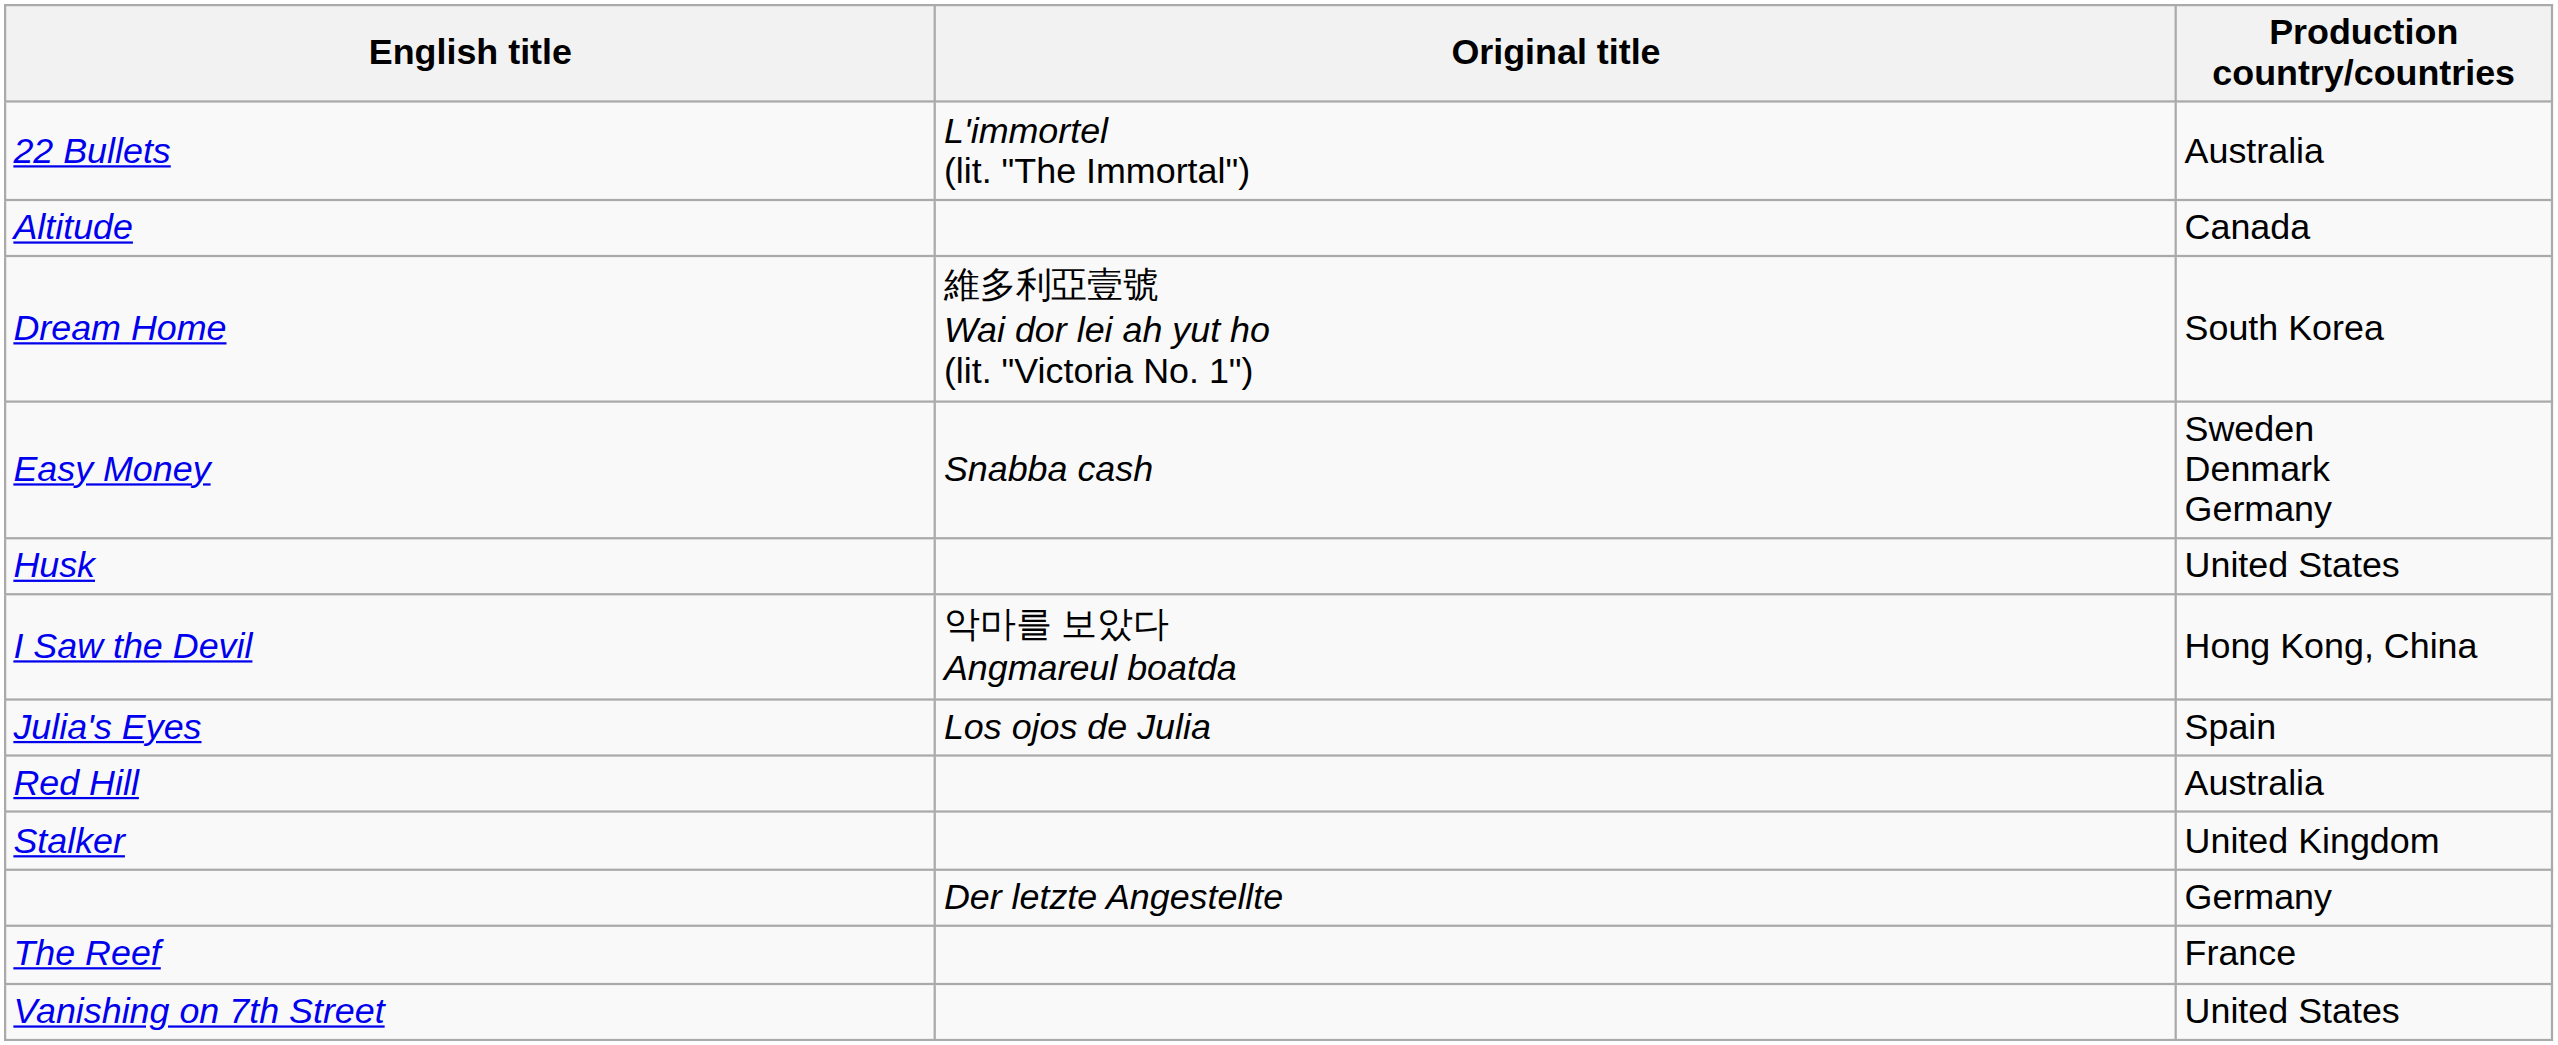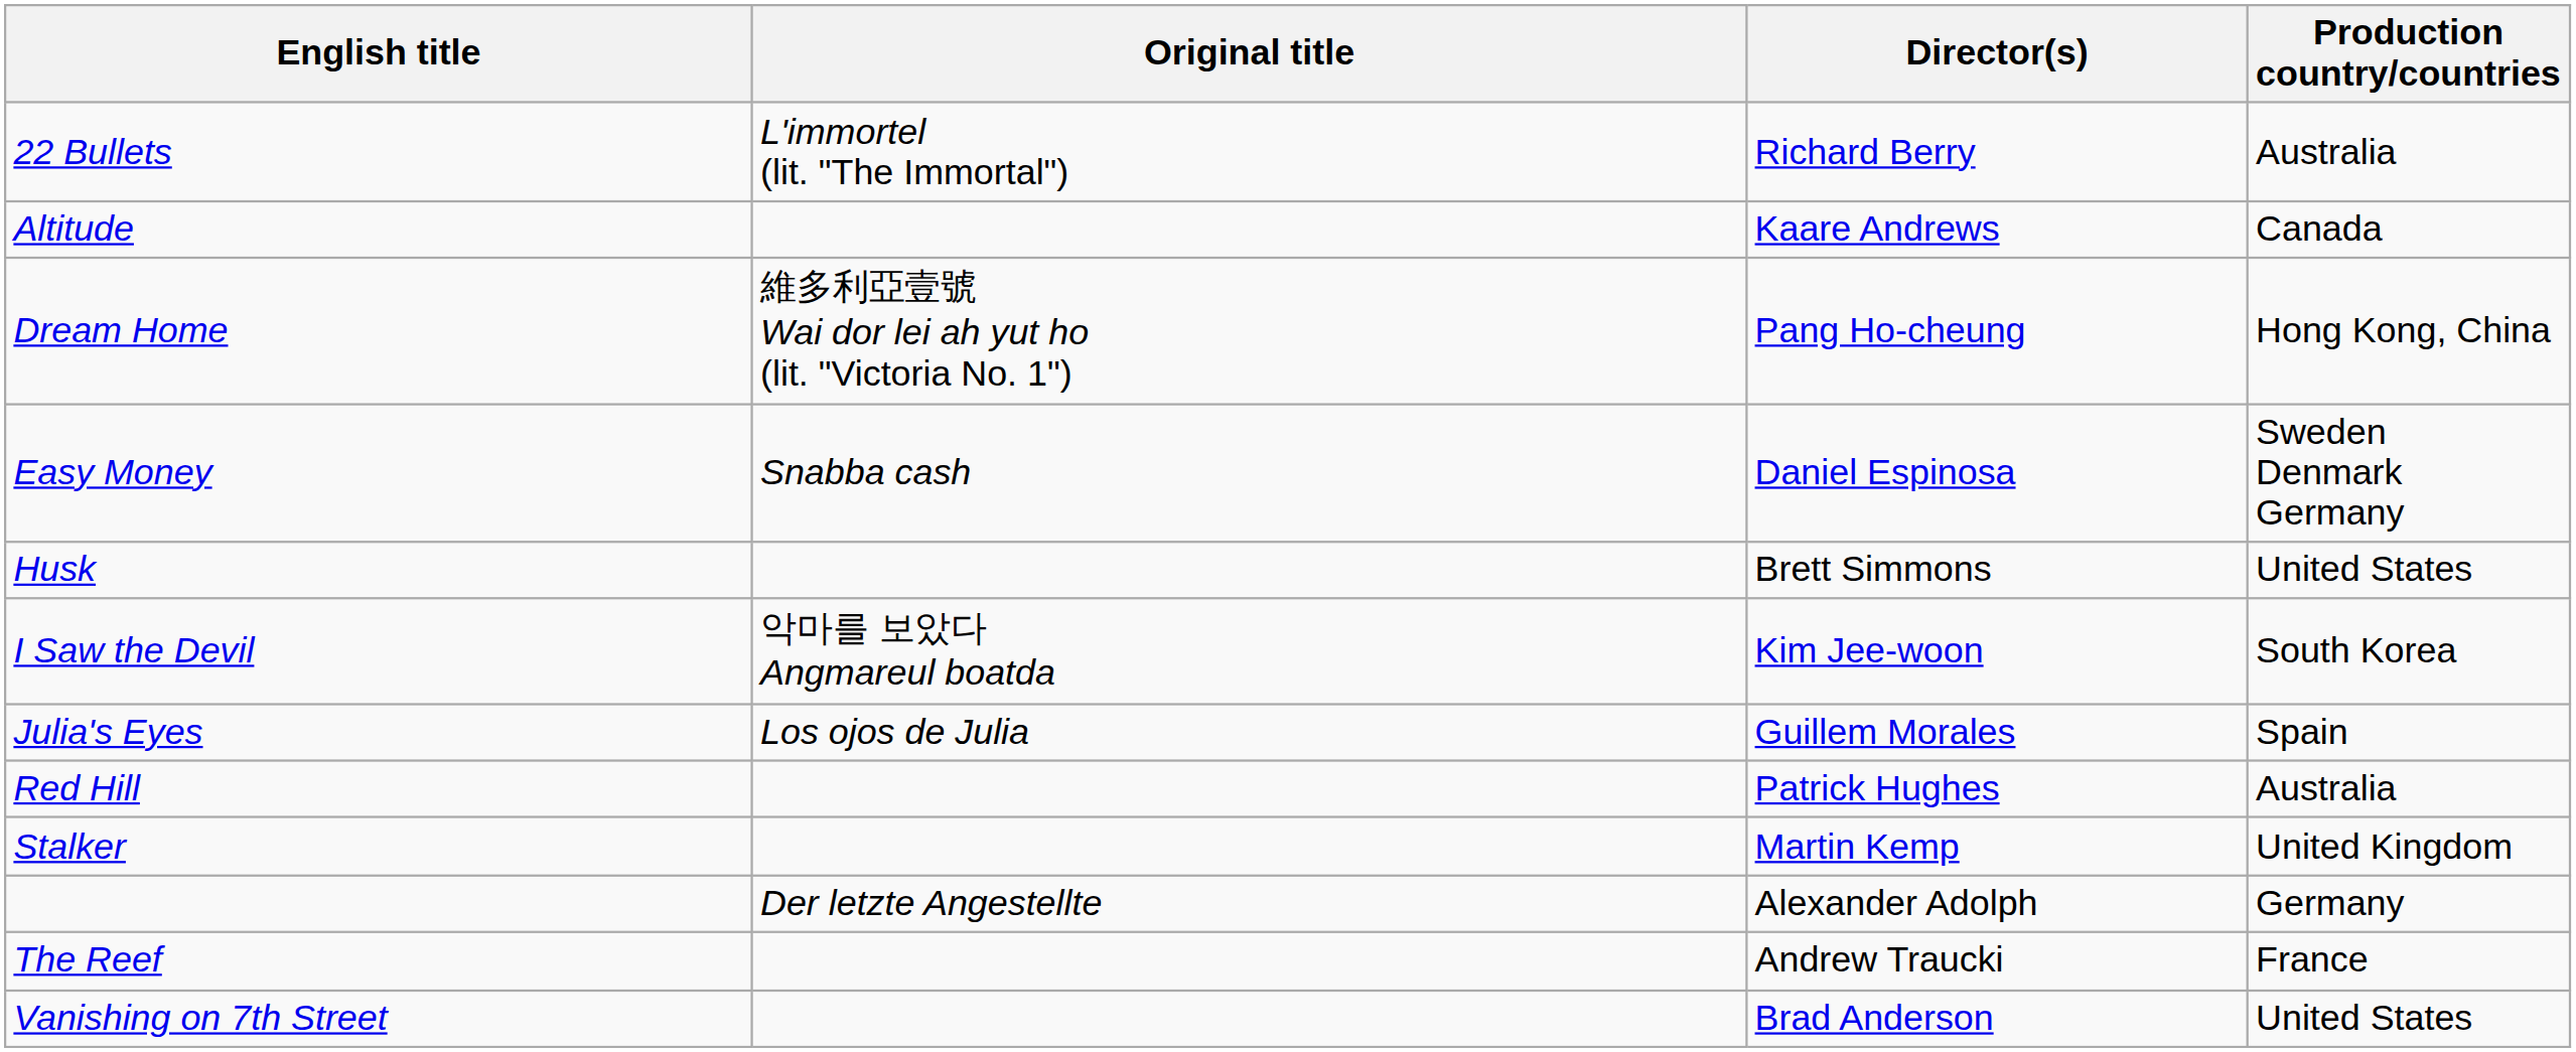 <table class="sortable wikitable" width="90%" cellpadding="5">
 <tr>
 <th width="30%">English title</th>
 <th width="40%">Original title</th>
+<th width="20%">Director(s)</th>
 <th width="10%">Production country/countries</th>
 </tr>
 <tr>
 <td><em><a href='#'>22 Bullets</a></em></td>
 <td><em>L'immortel</em><br>(lit. "The Immortal")</td>
+<td><a href='#'>Richard Berry</a></td>
 <td>Australia</td>
 </tr>
 <tr>
 <td><em><a href='#'>Altitude</a></em></td>
 <td></td>
+<td><a href='#'>Kaare Andrews</a></td>
 <td>Canada</td>
 </tr>
 <tr>
 <td><em><a href='#'>Dream Home</a></em></td>
 <td>維多利亞壹號<br><em>Wai dor lei ah yut ho</em><br>(lit. "Victoria No. 1")</td>
-<td>South Korea</td>
+<td><a href='#'>Pang Ho-cheung</a></td>
+<td>Hong Kong, China</td>
 </tr>
 <tr>
 <td><em><a href='#'>Easy Money</a></em></td>
 <td><em>Snabba cash</em></td>
+<td><a href='#'>Daniel Espinosa</a></td>
 <td>Sweden<br>Denmark<br>Germany</td>
 </tr>
 <tr>
 <td><em><a href='#'>Husk</a></em></td>
 <td></td>
+<td>Brett Simmons</td>
 <td>United States</td>
 </tr>
 <tr>
 <td><em><a href='#'>I Saw the Devil</a></em></td>
 <td>악마를 보았다<br><em>Angmareul boatda</em></td>
-<td>Hong Kong, China</td>
+<td><a href='#'>Kim Jee-woon</a></td>
+<td>South Korea</td>
 </tr>
 <tr>
 <td><em><a href='#'>Julia's Eyes</a></em></td>
 <td><em>Los ojos de Julia</em></td>
+<td><a href='#'>Guillem Morales</a></td>
 <td>Spain</td>
 </tr>
 <tr>
 <td><em><a href='#'>Red Hill</a></em></td>
 <td></td>
+<td><a href='#'>Patrick Hughes</a></td>
 <td>Australia</td>
 </tr>
 <tr>
 <td><em><a href='#'>Stalker</a></em></td>
 <td></td>
+<td><a href='#'>Martin Kemp</a></td>
 <td>United Kingdom</td>
 </tr>
 <tr>
 <td><em></em></td>
 <td><em>Der letzte Angestellte</em></td>
+<td>Alexander Adolph</td>
 <td>Germany</td>
 </tr>
 <tr>
 <td><em><a href='#'>The Reef</a></em></td>
 <td></td>
+<td>Andrew Traucki</td>
 <td>France</td>
 </tr>
 <tr>
 <td><em><a href='#'>Vanishing on 7th Street</a></em></td>
 <td></td>
+<td><a href='#'>Brad Anderson</a></td>
 <td>United States</td>
 </tr>
 </table>
